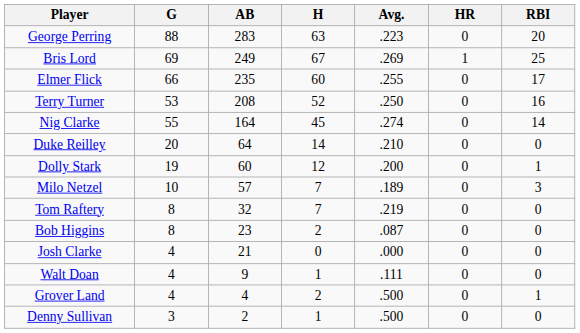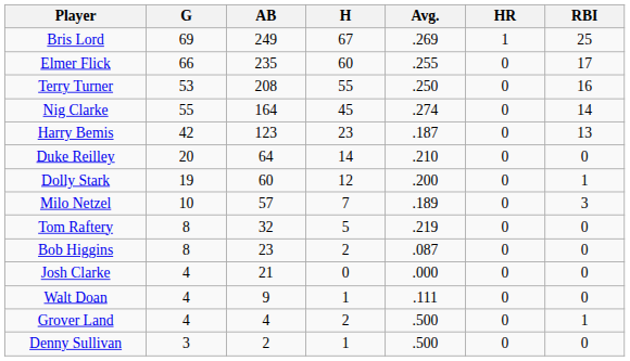 <table class="wikitable sortable">
 <tr>
 <th bgcolor="#DDDDFF" width="16%">Player</th>
 <th bgcolor="#DDDDFF" width="9%">G</th>
 <th bgcolor="#DDDDFF" width="9%">AB</th>
 <th bgcolor="#DDDDFF" width="9%">H</th>
 <th bgcolor="#DDDDFF" width="9%">Avg.</th>
 <th bgcolor="#DDDDFF" width="9%">HR</th>
 <th bgcolor="#DDDDFF" width="9%">RBI</th>
-</tr>
-<tr align="center">
-<td><a href='#'>George Perring</a></td>
-<td>88</td>
-<td>283</td>
-<td>63</td>
-<td>.223</td>
-<td>0</td>
-<td>20</td>
 </tr>
 <tr align="center">
 <td><a href='#'>Bris Lord</a></td>
 <td>69</td>
 <td>249</td>
 <td>67</td>
 <td>.269</td>
 <td>1</td>
 <td>25</td>
 </tr>
 <tr align="center">
 <td><a href='#'>Elmer Flick</a></td>
 <td>66</td>
 <td>235</td>
 <td>60</td>
 <td>.255</td>
 <td>0</td>
 <td>17</td>
 </tr>
 <tr align="center">
 <td><a href='#'>Terry Turner</a></td>
 <td>53</td>
 <td>208</td>
-<td>52</td>
+<td>55</td>
 <td>.250</td>
 <td>0</td>
 <td>16</td>
 </tr>
 <tr align="center">
 <td><a href='#'>Nig Clarke</a></td>
 <td>55</td>
 <td>164</td>
 <td>45</td>
 <td>.274</td>
 <td>0</td>
 <td>14</td>
+</tr>
+<tr align="center">
+<td><a href='#'>Harry Bemis</a></td>
+<td>42</td>
+<td>123</td>
+<td>23</td>
+<td>.187</td>
+<td>0</td>
+<td>13</td>
 </tr>
 <tr align="center">
 <td><a href='#'>Duke Reilley</a></td>
 <td>20</td>
 <td>64</td>
 <td>14</td>
 <td>.210</td>
 <td>0</td>
 <td>0</td>
 </tr>
 <tr align="center">
 <td><a href='#'>Dolly Stark</a></td>
 <td>19</td>
 <td>60</td>
 <td>12</td>
 <td>.200</td>
 <td>0</td>
 <td>1</td>
 </tr>
 <tr align="center">
 <td><a href='#'>Milo Netzel</a></td>
 <td>10</td>
 <td>57</td>
 <td>7</td>
 <td>.189</td>
 <td>0</td>
 <td>3</td>
 </tr>
 <tr align="center">
 <td><a href='#'>Tom Raftery</a></td>
 <td>8</td>
 <td>32</td>
-<td>7</td>
+<td>5</td>
 <td>.219</td>
 <td>0</td>
 <td>0</td>
 </tr>
 <tr align="center">
 <td><a href='#'>Bob Higgins</a></td>
 <td>8</td>
 <td>23</td>
 <td>2</td>
 <td>.087</td>
 <td>0</td>
 <td>0</td>
 </tr>
 <tr align="center">
 <td><a href='#'>Josh Clarke</a></td>
 <td>4</td>
 <td>21</td>
 <td>0</td>
 <td>.000</td>
 <td>0</td>
 <td>0</td>
 </tr>
 <tr align="center">
 <td><a href='#'>Walt Doan</a></td>
 <td>4</td>
 <td>9</td>
 <td>1</td>
 <td>.111</td>
 <td>0</td>
 <td>0</td>
 </tr>
 <tr align="center">
 <td><a href='#'>Grover Land</a></td>
 <td>4</td>
 <td>4</td>
 <td>2</td>
 <td>.500</td>
 <td>0</td>
 <td>1</td>
 </tr>
 <tr align="center">
 <td><a href='#'>Denny Sullivan</a></td>
 <td>3</td>
 <td>2</td>
 <td>1</td>
 <td>.500</td>
 <td>0</td>
 <td>0</td>
 </tr>
 </table>
